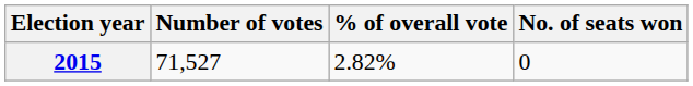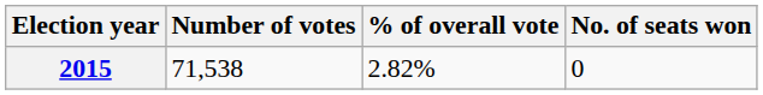 <table class="wikitable">
 <tr>
 <th>Election year</th>
 <th>Number of votes</th>
 <th>% of overall vote</th>
 <th>No. of seats won</th>
 </tr>
 <tr>
 <th><a href='#'>2015</a></th>
-<td>71,527</td>
+<td>71,538</td>
 <td>2.82%</td>
 <td>0</td>
 </tr>
 </table>
